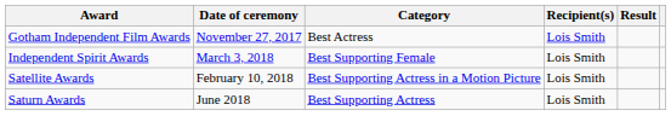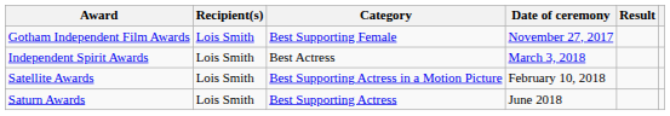 <table class="wikitable plainrowheaders sortable">
 <tr>
 <th scope="col">Award</th>
+<th scope="col">Recipient(s)</th>
+<th scope="col">Category</th>
 <th scope="col">Date of ceremony</th>
-<th scope="col">Category</th>
-<th scope="col">Recipient(s)</th>
 <th scope="col">Result</th>
 <th scope="col" class="unsortable"></th>
 </tr>
 <tr>
 <td><a href='#'>Gotham Independent Film Awards</a></td>
+<td><a href='#'>Lois Smith</a></td>
+<td><a href='#'>Best Supporting Female</a></td>
 <td><a href='#'>November 27, 2017</a></td>
-<td>Best Actress</td>
-<td><a href='#'>Lois Smith</a></td>
 <td></td>
 <td style="text-align:center;"></td>
 </tr>
 <tr>
 <td><a href='#'>Independent Spirit Awards</a></td>
+<td>Lois Smith</td>
+<td>Best Actress</td>
 <td><a href='#'>March 3, 2018</a></td>
-<td><a href='#'>Best Supporting Female</a></td>
-<td>Lois Smith</td>
 <td></td>
 <td style="text-align:center;"></td>
 </tr>
 <tr>
 <td><a href='#'>Satellite Awards</a></td>
+<td>Lois Smith</td>
+<td><a href='#'>Best Supporting Actress in a Motion Picture</a></td>
 <td>February 10, 2018</td>
-<td><a href='#'>Best Supporting Actress in a Motion Picture</a></td>
-<td>Lois Smith</td>
 <td></td>
 <td style="text-align:center;"></td>
 </tr>
 <tr>
 <td><a href='#'>Saturn Awards</a></td>
+<td>Lois Smith</td>
+<td><a href='#'>Best Supporting Actress</a></td>
 <td>June 2018</td>
-<td><a href='#'>Best Supporting Actress</a></td>
-<td>Lois Smith</td>
 <td></td>
 <td style="text-align:center;"></td>
 </tr>
 </table>
